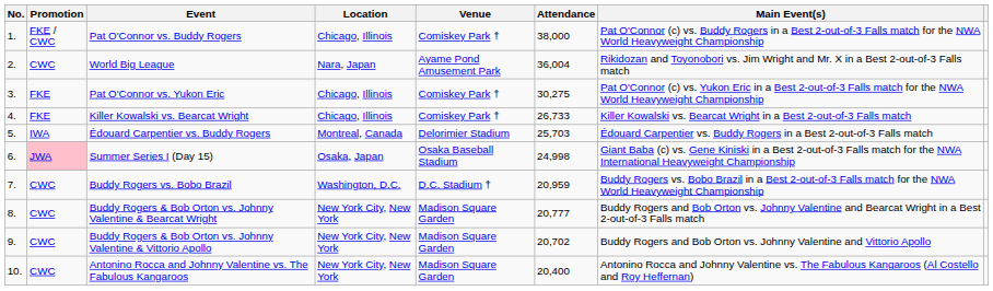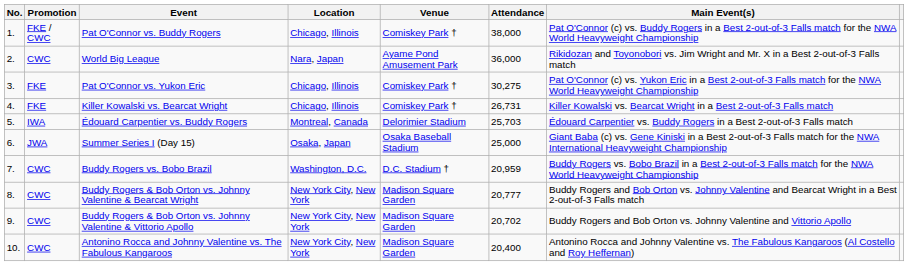 <table class="wikitable sortable" style="font-size:85%;">
 <tr>
 <th>No.</th>
 <th>Promotion</th>
 <th>Event</th>
 <th>Location</th>
 <th>Venue</th>
 <th>Attendance</th>
 <th class=unsortable>Main Event(s)</th>
 <th class=unsortable></th>
 </tr>
 <tr>
 <td>1.</td>
 <td><a href='#'>FKE</a> / <a href='#'>CWC</a></td>
 <td><a href='#'>Pat O'Connor vs. Buddy Rogers</a> <br> </td>
 <td><a href='#'>Chicago</a>, <a href='#'>Illinois</a></td>
 <td><a href='#'>Comiskey Park</a> †</td>
 <td>38,000</td>
 <td><a href='#'>Pat O'Connor</a> (c) vs. <a href='#'>Buddy Rogers</a> in a <a href='#'>Best 2-out-of-3 Falls match</a> for the <a href='#'>NWA World Heavyweight Championship</a></td>
 <td></td>
 </tr>
 <tr>
 <td>2.</td>
 <td><a href='#'>CWC</a></td>
 <td><a href='#'>World Big League</a> <br> </td>
 <td><a href='#'>Nara</a>, <a href='#'>Japan</a></td>
 <td><a href='#'>Ayame Pond Amusement Park</a></td>
-<td>36,004</td>
+<td>36,000</td>
 <td><a href='#'>Rikidozan</a> and <a href='#'>Toyonobori</a> vs. Jim Wright and Mr. X in a Best 2-out-of-3 Falls match</td>
 <td></td>
 </tr>
 <tr>
 <td>3.</td>
 <td><a href='#'>FKE</a></td>
 <td><a href='#'>Pat O'Connor vs. Yukon Eric</a> <br> </td>
 <td><a href='#'>Chicago</a>, <a href='#'>Illinois</a></td>
 <td><a href='#'>Comiskey Park</a> †</td>
 <td>30,275</td>
 <td><a href='#'>Pat O'Connor</a> (c) vs. <a href='#'>Yukon Eric</a> in a <a href='#'>Best 2-out-of-3 Falls match</a> for the <a href='#'>NWA World Heavyweight Championship</a></td>
 <td></td>
 </tr>
 <tr>
 <td>4.</td>
 <td><a href='#'>FKE</a></td>
 <td><a href='#'>Killer Kowalski vs. Bearcat Wright</a> <br> </td>
 <td><a href='#'>Chicago</a>, <a href='#'>Illinois</a></td>
 <td><a href='#'>Comiskey Park</a> †</td>
-<td>26,733</td>
+<td>26,731</td>
 <td><a href='#'>Killer Kowalski</a> vs. <a href='#'>Bearcat Wright</a> in a <a href='#'>Best 2-out-of-3 Falls match</a></td>
 <td></td>
 </tr>
 <tr>
 <td>5.</td>
 <td><a href='#'>IWA</a></td>
 <td><a href='#'>Édouard Carpentier vs. Buddy Rogers</a> <br> </td>
 <td><a href='#'>Montreal</a>, <a href='#'>Canada</a></td>
 <td><a href='#'>Delorimier Stadium</a></td>
 <td>25,703</td>
 <td><a href='#'>Édouard Carpentier</a> vs. <a href='#'>Buddy Rogers</a> in a Best 2-out-of-3 Falls match</td>
 <td></td>
 </tr>
 <tr>
 <td>6.</td>
-<td style="background: pink;"><a href='#'>JWA</a></td>
+<td><a href='#'>JWA</a></td>
 <td><a href='#'>Summer Series I</a> (Day 15) <br> </td>
 <td><a href='#'>Osaka</a>, <a href='#'>Japan</a></td>
 <td><a href='#'>Osaka Baseball Stadium</a></td>
-<td>24,998</td>
+<td>25,000</td>
 <td><a href='#'>Giant Baba</a> (c) vs. <a href='#'>Gene Kiniski</a> in a Best 2-out-of-3 Falls match for the <a href='#'>NWA International Heavyweight Championship</a></td>
 <td></td>
 </tr>
 <tr>
 <td>7.</td>
 <td><a href='#'>CWC</a></td>
 <td><a href='#'>Buddy Rogers vs. Bobo Brazil</a> <br> </td>
 <td><a href='#'>Washington, D.C.</a></td>
 <td><a href='#'>D.C. Stadium</a> †</td>
 <td>20,959</td>
 <td><a href='#'>Buddy Rogers</a> vs. <a href='#'>Bobo Brazil</a> in a <a href='#'>Best 2-out-of-3 Falls match</a> for the <a href='#'>NWA World Heavyweight Championship</a></td>
 <td></td>
 </tr>
 <tr>
 <td>8.</td>
 <td><a href='#'>CWC</a></td>
 <td><a href='#'>Buddy Rogers & Bob Orton vs. Johnny Valentine & Bearcat Wright</a> <br> </td>
 <td><a href='#'>New York City</a>, <a href='#'>New York</a></td>
 <td><a href='#'>Madison Square Garden</a></td>
 <td>20,777</td>
 <td>Buddy Rogers and <a href='#'>Bob Orton</a> vs. <a href='#'>Johnny Valentine</a> and Bearcat Wright in a Best 2-out-of-3 Falls match</td>
 <td></td>
 </tr>
 <tr>
 <td>9.</td>
 <td><a href='#'>CWC</a></td>
 <td><a href='#'>Buddy Rogers & Bob Orton vs. Johnny Valentine & Vittorio Apollo</a> <br> </td>
 <td><a href='#'>New York City</a>, <a href='#'>New York</a></td>
 <td><a href='#'>Madison Square Garden</a></td>
 <td>20,702</td>
 <td>Buddy Rogers and Bob Orton vs. Johnny Valentine and <a href='#'>Vittorio Apollo</a></td>
 <td></td>
 </tr>
 <tr>
 <td>10.</td>
 <td><a href='#'>CWC</a></td>
 <td><a href='#'>Antonino Rocca and Johnny Valentine vs. The Fabulous Kangaroos</a> <br> </td>
 <td><a href='#'>New York City</a>, <a href='#'>New York</a></td>
 <td><a href='#'>Madison Square Garden</a></td>
 <td>20,400</td>
 <td>Antonino Rocca and Johnny Valentine vs. <a href='#'>The Fabulous Kangaroos</a> (<a href='#'>Al Costello</a> and <a href='#'>Roy Heffernan</a>)</td>
 <td></td>
 </tr>
 </table>
